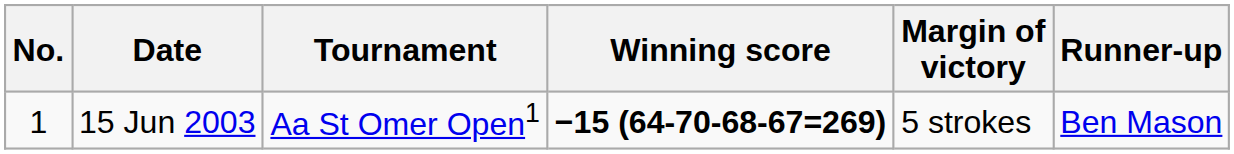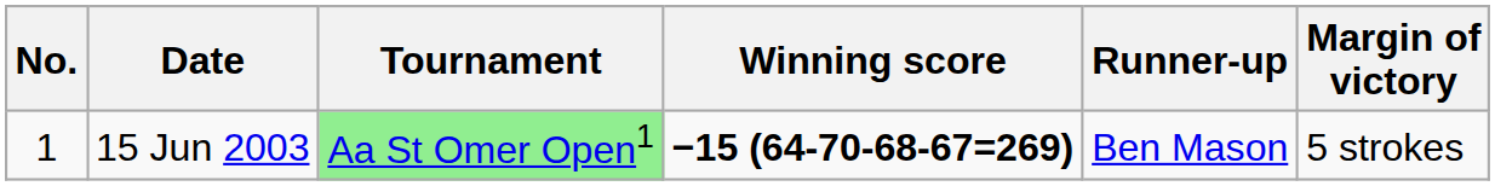 <table class="wikitable" style="font-size:95%;">
 <tr>
 <th>No.</th>
 <th>Date</th>
 <th>Tournament</th>
 <th>Winning score</th>
+<th>Runner-up</th>
 <th>Margin of<br>victory</th>
-<th>Runner-up</th>
 </tr>
 <tr>
 <td align=center>1</td>
 <td align=right>15 Jun <a href='#'>2003</a></td>
-<td><a href='#'>Aa St Omer Open</a><sup>1</sup></td>
+<td style="background: lightgreen;"><a href='#'>Aa St Omer Open</a><sup>1</sup></td>
 <td><strong>−15 (64-70-68-67=269)</strong></td>
+<td> <a href='#'>Ben Mason</a></td>
 <td>5 strokes</td>
-<td> <a href='#'>Ben Mason</a></td>
 </tr>
 </table>
